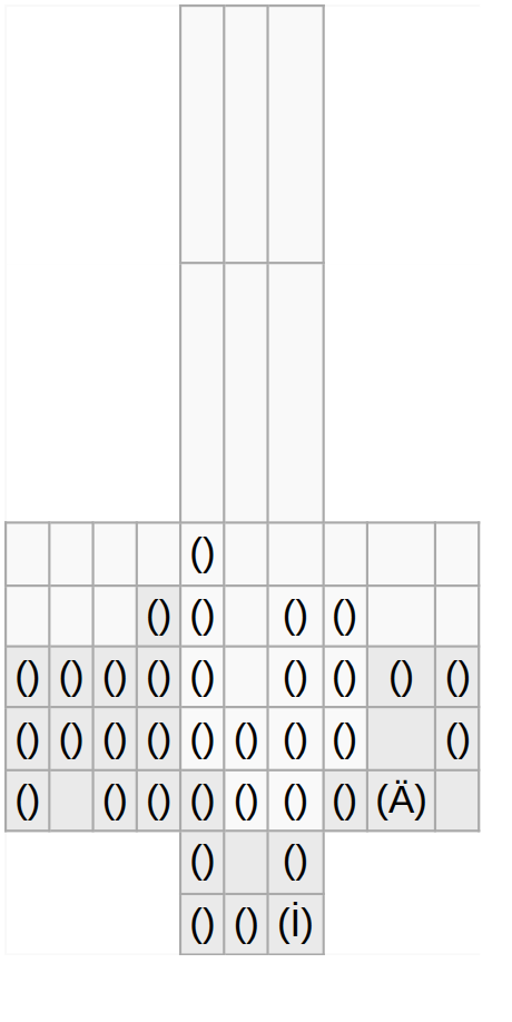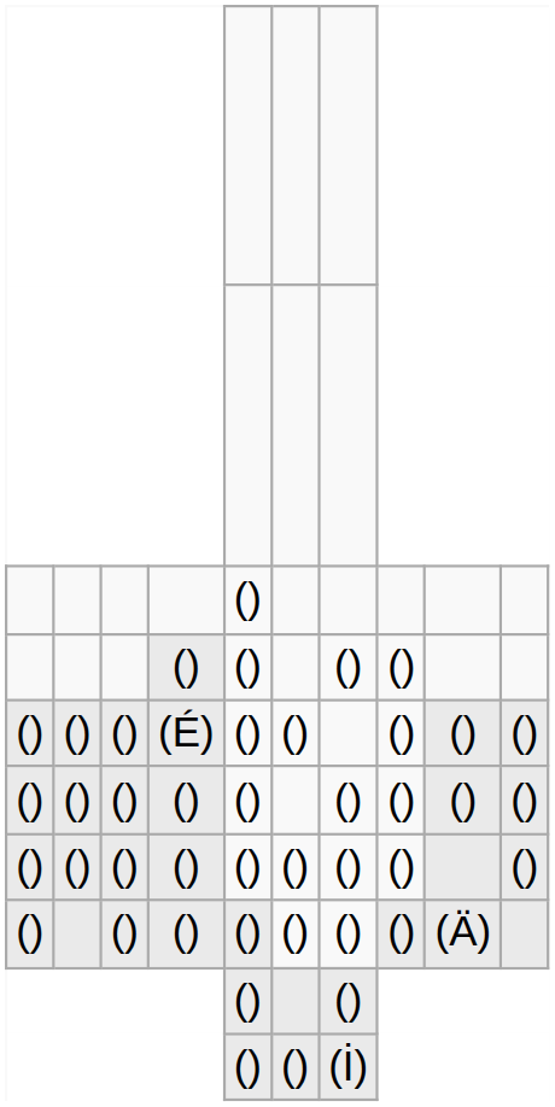 <table class="wikitable" style="border:none;">
 <tr>
 <td align="center" style="background-color:#FFFFFF;border:none;height:100px;" colspan=4></td>
 <td></td>
 <td></td>
 <td></td>
 <td align="center" style="background-color:#FFFFFF;border:none;" colspan=3></td>
 </tr>
 <tr>
 <td align="center" style="background-color:#FFFFFF;border:none;height:100px;" colspan=4></td>
 <td></td>
 <td></td>
 <td></td>
 <td align="center" style="background-color:#FFFFFF;border:none;" colspan=3></td>
 </tr>
 <tr>
 <td></td>
 <td></td>
 <td></td>
 <td></td>
 <td align="center">()</td>
 <td></td>
 <td></td>
 <td></td>
 <td></td>
 <td></td>
 </tr>
 <tr>
 <td></td>
 <td></td>
 <td></td>
 <td align="center" style="background-color:#EAEAEA;">()</td>
 <td align="center">()</td>
 <td></td>
 <td align="center">()</td>
 <td align="center">()</td>
 <td></td>
 <td></td>
+</tr>
+<tr>
+<td align="center" style="background-color:#EAEAEA;">()</td>
+<td align="center" style="background-color:#EAEAEA;">()</td>
+<td align="center" style="background-color:#EAEAEA;">()</td>
+<td align="center" style="background-color:#EAEAEA;">(É)</td>
+<td align="center">()</td>
+<td align="center">()</td>
+<td align="center"></td>
+<td align="center">()</td>
+<td align="center" style="background-color:#EAEAEA;">()</td>
+<td align="center" style="background-color:#EAEAEA;">()</td>
 </tr>
 <tr>
 <td align="center" style="background-color:#EAEAEA;">()</td>
 <td align="center" style="background-color:#EAEAEA;">()</td>
 <td align="center" style="background-color:#EAEAEA;">()</td>
 <td align="center" style="background-color:#EAEAEA;">()</td>
 <td align="center">()</td>
 <td align="center"></td>
 <td align="center">()</td>
 <td align="center">()</td>
 <td align="center" style="background-color:#EAEAEA;">()</td>
 <td align="center" style="background-color:#EAEAEA;">()</td>
 </tr>
 <tr>
 <td align="center" style="background-color:#EAEAEA;">()</td>
 <td align="center" style="background-color:#EAEAEA;">()</td>
 <td align="center" style="background-color:#EAEAEA;">()</td>
 <td align="center" style="background-color:#EAEAEA;">()</td>
 <td align="center">()</td>
 <td align="center">()</td>
 <td align="center">()</td>
 <td align="center">()</td>
 <td align="center" style="background-color:#EAEAEA;"></td>
 <td align="center" style="background-color:#EAEAEA;">()</td>
 </tr>
 <tr>
 <td align="center" style="background-color:#EAEAEA;">()</td>
 <td align="center" style="background-color:#EAEAEA;"></td>
 <td align="center" style="background-color:#EAEAEA;">()</td>
 <td align="center" style="background-color:#EAEAEA;">()</td>
 <td align="center" style="background-color:#EAEAEA;">()</td>
 <td align="center">()</td>
 <td align="center">()</td>
 <td align="center" style="background-color:#EAEAEA;">()</td>
 <td align="center" style="background-color:#EAEAEA;">(Ä)</td>
 <td align="center" style="background-color:#EAEAEA;"></td>
 </tr>
 <tr>
 <td align="center" style="background-color:#FFFFFF;border:none;" colspan=4></td>
 <td align="center" style="background-color:#EAEAEA;">()</td>
 <td align="center" style="background-color:#EAEAEA;"></td>
 <td align="center" style="background-color:#EAEAEA;">()</td>
 <td align="center" style="background-color:#FFFFFF;border:none;" colspan=3></td>
 </tr>
 <tr>
 <td align="center" style="background-color:#FFFFFF;border:none;" colspan=4></td>
 <td align="center" style="background-color:#EAEAEA;">()</td>
 <td align="center" style="background-color:#EAEAEA;">()</td>
 <td align="center" style="background-color:#EAEAEA;">(İ)</td>
 <td align="center" style="background-color:#FFFFFF;border:none;" colspan=3></td>
 </tr>
 </table>
